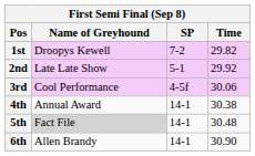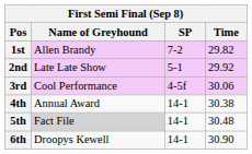 <table class="wikitable">
 <tr>
 <th colspan="6">First Semi Final (Sep 8)</th>
 </tr>
 <tr>
 <th width=30>Pos</th>
 <th width=180>Name of Greyhound</th>
 <th width=50>SP</th>
 <th width=50>Time</th>
 </tr>
 <tr style="background: #f4caf9;">
 <th>1st</th>
-<td>Droopys Kewell</td>
+<td>Allen Brandy</td>
 <td>7-2</td>
 <td>29.82</td>
 </tr>
 <tr style="background: #f4caf9;">
 <th>2nd</th>
 <td>Late Late Show</td>
 <td>5-1</td>
 <td>29.92</td>
 </tr>
 <tr style="background: #f4caf9;">
 <th>3rd</th>
 <td>Cool Performance</td>
 <td>4-5f</td>
 <td>30.06</td>
 </tr>
 <tr>
 <th>4th</th>
 <td>Annual Award</td>
 <td>14-1</td>
 <td>30.38</td>
 </tr>
 <tr>
 <th>5th</th>
 <td style="background: lightgrey;">Fact File</td>
 <td>14-1</td>
 <td>30.48</td>
 </tr>
 <tr>
 <th>6th</th>
-<td>Allen Brandy</td>
+<td>Droopys Kewell</td>
 <td>14-1</td>
 <td>30.90</td>
 </tr>
 </table>
